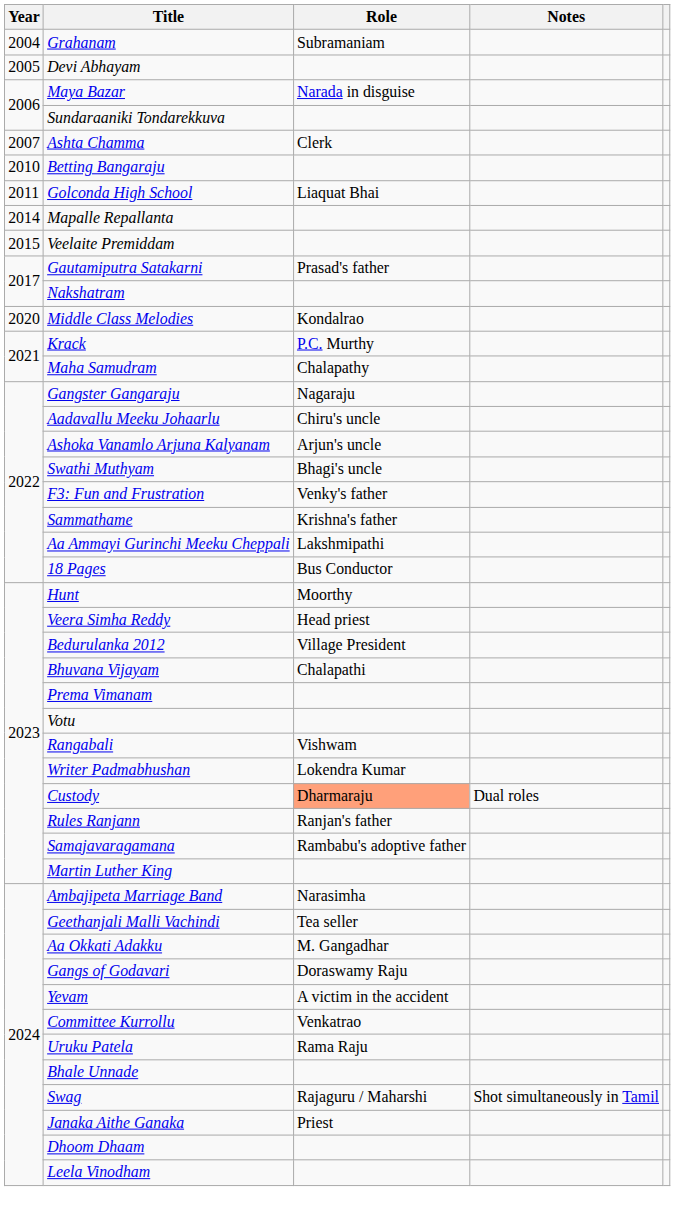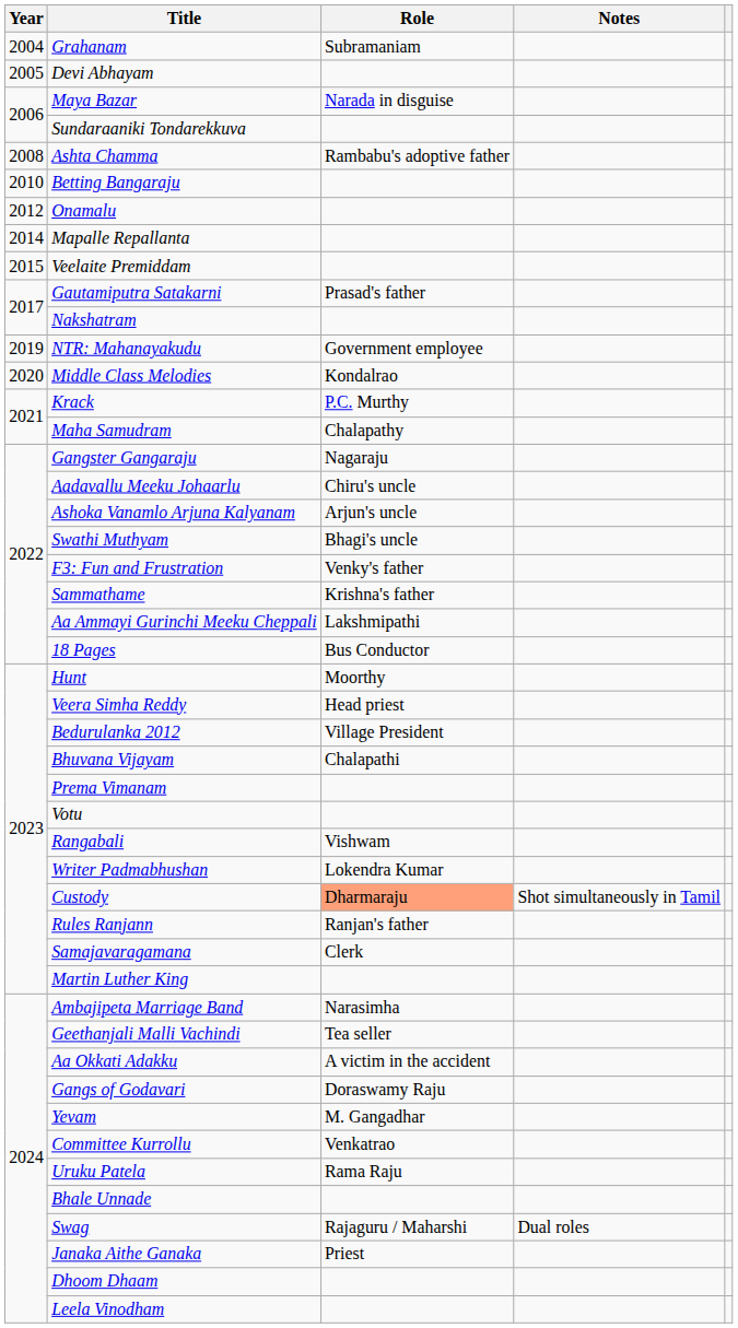 <table class="wikitable">
 <tr>
 <th>Year</th>
 <th>Title</th>
 <th>Role</th>
 <th>Notes</th>
 <th></th>
 </tr>
 <tr>
 <td>2004</td>
 <td><em><a href='#'>Grahanam</a></em></td>
 <td>Subramaniam</td>
 <td></td>
 <td></td>
 </tr>
 <tr>
 <td>2005</td>
 <td><em>Devi Abhayam</em></td>
 <td></td>
 <td></td>
 <td></td>
 </tr>
 <tr>
 <td rowspan="2">2006</td>
 <td><a href='#'><em>Maya Bazar</em></a></td>
 <td><a href='#'>Narada</a> in disguise</td>
 <td></td>
 <td></td>
 </tr>
 <tr>
 <td><em>Sundaraaniki Tondarekkuva</em></td>
 <td></td>
 <td></td>
 <td></td>
 </tr>
 <tr>
-<td>2007</td>
+<td>2008</td>
 <td><em><a href='#'>Ashta Chamma</a></em></td>
-<td>Clerk</td>
+<td>Rambabu's adoptive father</td>
 <td></td>
 <td></td>
 </tr>
 <tr>
 <td>2010</td>
 <td><em><a href='#'>Betting Bangaraju</a></em></td>
 <td></td>
 <td></td>
 <td></td>
 </tr>
 <tr>
-<td>2011</td>
-<td><em><a href='#'>Golconda High School</a></em></td>
-<td>Liaquat Bhai</td>
+<td>2012</td>
+<td><em><a href='#'>Onamalu</a></em></td>
+<td></td>
 <td></td>
 <td></td>
 </tr>
 <tr>
 <td>2014</td>
 <td><em>Mapalle Repallanta</em></td>
 <td></td>
 <td></td>
 <td></td>
 </tr>
 <tr>
 <td>2015</td>
 <td><em>Veelaite Premiddam</em></td>
 <td></td>
 <td></td>
 <td></td>
 </tr>
 <tr>
 <td rowspan="2">2017</td>
 <td><a href='#'><em>Gautamiputra Satakarni</em></a></td>
 <td>Prasad's father</td>
 <td></td>
 <td></td>
 </tr>
 <tr>
 <td><a href='#'><em>Nakshatram</em></a></td>
 <td></td>
+<td></td>
+<td></td>
+</tr>
+<tr>
+<td>2019</td>
+<td><em><a href='#'>NTR: Mahanayakudu</a></em></td>
+<td>Government employee</td>
 <td></td>
 <td></td>
 </tr>
 <tr>
 <td>2020</td>
 <td><em><a href='#'>Middle Class Melodies</a></em></td>
 <td>Kondalrao</td>
 <td></td>
 <td></td>
 </tr>
 <tr>
 <td rowspan="2">2021</td>
 <td><a href='#'><em>Krack</em></a></td>
 <td><a href='#'>P.C.</a> Murthy</td>
 <td></td>
 <td></td>
 </tr>
 <tr>
 <td><em><a href='#'>Maha Samudram</a></em></td>
 <td>Chalapathy</td>
 <td></td>
 <td></td>
 </tr>
 <tr>
 <td rowspan="8">2022</td>
 <td><em><a href='#'>Gangster Gangaraju</a></em></td>
 <td>Nagaraju</td>
 <td></td>
 <td></td>
 </tr>
 <tr>
 <td><a href='#'><em>Aadavallu Meeku Johaarlu</em></a></td>
 <td>Chiru's uncle</td>
 <td></td>
 <td></td>
 </tr>
 <tr>
 <td><em><a href='#'>Ashoka Vanamlo Arjuna Kalyanam</a></em></td>
 <td>Arjun's uncle</td>
 <td></td>
 <td></td>
 </tr>
 <tr>
 <td><a href='#'><em>Swathi Muthyam</em></a></td>
 <td>Bhagi's uncle</td>
 <td></td>
 <td></td>
 </tr>
 <tr>
 <td><em><a href='#'>F3: Fun and Frustration</a></em></td>
 <td>Venky's father</td>
 <td></td>
 <td></td>
 </tr>
 <tr>
 <td><em><a href='#'>Sammathame</a></em></td>
 <td>Krishna's father</td>
 <td></td>
 <td></td>
 </tr>
 <tr>
 <td><em><a href='#'>Aa Ammayi Gurinchi Meeku Cheppali</a></em></td>
 <td>Lakshmipathi</td>
 <td></td>
 <td></td>
 </tr>
 <tr>
 <td><em><a href='#'>18 Pages</a></em></td>
 <td>Bus Conductor</td>
 <td></td>
 <td></td>
 </tr>
 <tr>
 <td rowspan="12">2023</td>
 <td><a href='#'><em>Hunt</em></a></td>
 <td>Moorthy</td>
 <td></td>
 <td></td>
 </tr>
 <tr>
 <td><em><a href='#'>Veera Simha Reddy</a></em></td>
 <td>Head priest</td>
 <td></td>
 <td></td>
 </tr>
 <tr>
 <td><em><a href='#'>Bedurulanka 2012</a></em></td>
 <td>Village President</td>
 <td></td>
 <td></td>
 </tr>
 <tr>
 <td><a href='#'><em>Bhuvana Vijayam</em></a></td>
 <td>Chalapathi</td>
 <td></td>
 <td></td>
 </tr>
 <tr>
 <td><em><a href='#'>Prema Vimanam</a></em></td>
 <td></td>
 <td></td>
 <td></td>
 </tr>
 <tr>
 <td><em>Votu</em></td>
 <td></td>
 <td></td>
 <td></td>
 </tr>
 <tr>
 <td><a href='#'><em>Rangabali</em></a></td>
 <td>Vishwam</td>
 <td></td>
 <td></td>
 </tr>
 <tr>
 <td><em><a href='#'>Writer Padmabhushan</a></em></td>
 <td>Lokendra Kumar</td>
 <td></td>
 <td></td>
 </tr>
 <tr>
 <td><a href='#'><em>Custody</em></a></td>
 <td style="background: lightsalmon;">Dharmaraju</td>
-<td>Dual roles</td>
+<td>Shot simultaneously in <a href='#'>Tamil</a></td>
 <td></td>
 </tr>
 <tr>
 <td><em><a href='#'>Rules Ranjann</a></em></td>
 <td>Ranjan's father</td>
 <td></td>
 <td></td>
 </tr>
 <tr>
 <td><a href='#'><em>Samajavaragamana</em></a></td>
-<td>Rambabu's adoptive father</td>
+<td>Clerk</td>
 <td></td>
 <td></td>
 </tr>
 <tr>
 <td><a href='#'><em>Martin Luther King</em></a></td>
 <td></td>
 <td></td>
 <td></td>
 </tr>
 <tr>
 <td rowspan="12">2024</td>
 <td><em><a href='#'>Ambajipeta Marriage Band</a></em></td>
 <td>Narasimha</td>
 <td></td>
 <td></td>
 </tr>
 <tr>
 <td><em><a href='#'>Geethanjali Malli Vachindi</a></em></td>
 <td>Tea seller</td>
 <td></td>
 <td></td>
 </tr>
 <tr>
 <td><a href='#'><em>Aa Okkati Adakku</em></a></td>
-<td>M. Gangadhar</td>
+<td>A victim in the accident</td>
 <td></td>
 <td></td>
 </tr>
 <tr>
 <td><em><a href='#'>Gangs of Godavari</a></em></td>
 <td>Doraswamy Raju</td>
 <td></td>
 <td></td>
 </tr>
 <tr>
 <td><em><a href='#'>Yevam</a></em></td>
-<td>A victim in the accident</td>
+<td>M. Gangadhar</td>
 <td></td>
 <td></td>
 </tr>
 <tr>
 <td><em><a href='#'>Committee Kurrollu</a></em></td>
 <td>Venkatrao</td>
 <td></td>
 <td></td>
 </tr>
 <tr>
 <td><em><a href='#'>Uruku Patela</a></em></td>
 <td>Rama Raju</td>
 <td></td>
 <td></td>
 </tr>
 <tr>
 <td><em><a href='#'>Bhale Unnade</a></em></td>
 <td></td>
 <td></td>
 <td></td>
 </tr>
 <tr>
 <td><a href='#'><em>Swag</em></a></td>
 <td>Rajaguru / Maharshi</td>
-<td>Shot simultaneously in <a href='#'>Tamil</a></td>
+<td>Dual roles</td>
 <td></td>
 </tr>
 <tr>
 <td><em><a href='#'>Janaka Aithe Ganaka</a></em></td>
 <td>Priest</td>
 <td></td>
 <td></td>
 </tr>
 <tr>
 <td><em><a href='#'>Dhoom Dhaam</a></em></td>
 <td></td>
 <td></td>
 <td></td>
 </tr>
 <tr>
 <td><em><a href='#'>Leela Vinodham</a></em></td>
 <td></td>
 <td></td>
 <td></td>
 </tr>
 </table>
